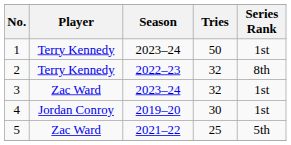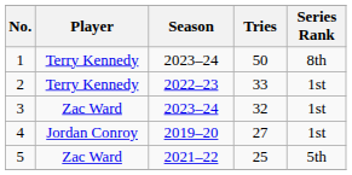 <table class="wikitable sortable" style="text-align: center;">
 <tr>
 </tr>
 <tr>
 <th>No.</th>
 <th width=110>Player</th>
 <th width=80>Season</th>
 <th width=48>Tries</th>
 <th width=54>Series <br> Rank</th>
 </tr>
 <tr>
 <td align=center>1</td>
 <td><a href='#'>Terry Kennedy</a></td>
 <td>2023–24</td>
 <td align=center>50</td>
-<td>1st</td>
+<td>8th</td>
 </tr>
 <tr>
 <td align=center>2</td>
 <td><a href='#'>Terry Kennedy</a></td>
 <td><a href='#'>2022–23</a></td>
-<td>32</td>
-<td>8th</td>
+<td>33</td>
+<td>1st</td>
 </tr>
 <tr>
 <td align=center>3</td>
 <td><a href='#'>Zac Ward</a></td>
 <td><a href='#'>2023–24</a></td>
 <td align=center>32</td>
 <td>1st</td>
 </tr>
 <tr>
 <td align=center>4</td>
 <td><a href='#'>Jordan Conroy</a></td>
 <td><a href='#'>2019–20</a></td>
-<td align=center>30</td>
+<td align=center>27</td>
 <td>1st</td>
 </tr>
 <tr>
 <td align=center>5</td>
 <td><a href='#'>Zac Ward</a></td>
 <td><a href='#'>2021–22</a></td>
 <td>25</td>
 <td>5th</td>
 </tr>
 <tr>
 </tr>
 </table>
